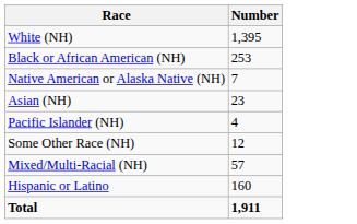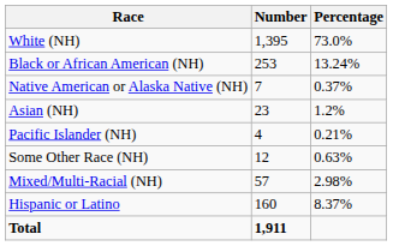 <table class="wikitable">
 <tr>
 <th>Race</th>
 <th>Number</th>
+<th>Percentage</th>
 </tr>
 <tr>
 <td><a href='#'>White</a> (NH)</td>
 <td>1,395</td>
+<td>73.0%</td>
 </tr>
 <tr>
 <td><a href='#'>Black or African American</a> (NH)</td>
 <td>253</td>
+<td>13.24%</td>
 </tr>
 <tr>
 <td><a href='#'>Native American</a> or <a href='#'>Alaska Native</a> (NH)</td>
 <td>7</td>
+<td>0.37%</td>
 </tr>
 <tr>
 <td><a href='#'>Asian</a> (NH)</td>
 <td>23</td>
+<td>1.2%</td>
 </tr>
 <tr>
 <td><a href='#'>Pacific Islander</a> (NH)</td>
 <td>4</td>
+<td>0.21%</td>
 </tr>
 <tr>
 <td>Some Other Race (NH)</td>
 <td>12</td>
+<td>0.63%</td>
 </tr>
 <tr>
 <td><a href='#'>Mixed/Multi-Racial</a> (NH)</td>
 <td>57</td>
+<td>2.98%</td>
 </tr>
 <tr>
 <td><a href='#'>Hispanic or Latino</a></td>
 <td>160</td>
+<td>8.37%</td>
 </tr>
 <tr>
 <td><strong>Total</strong></td>
 <td><strong>1,911</strong></td>
+<td></td>
 </tr>
 </table>
